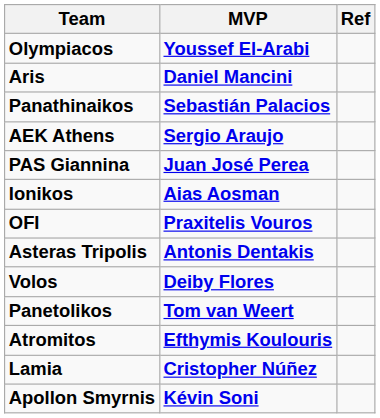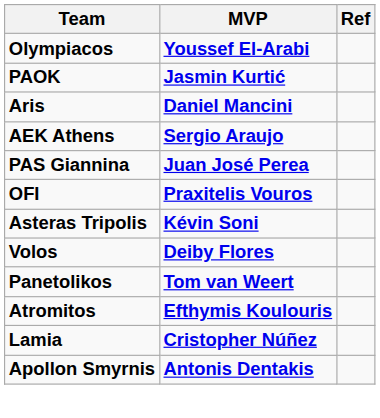 <table class="wikitable sortable" style="text-align: left;">
 <tr>
 <th>Team</th>
 <th>MVP</th>
 <th>Ref</th>
 </tr>
 <tr>
 <td><strong>Olympiacos</strong></td>
 <td> <strong><a href='#'>Youssef El-Arabi</a></strong></td>
 <td align="center"></td>
 </tr>
 <tr>
-<td><strong>Aris</strong></td>
-<td> <strong><a href='#'>Daniel Mancini</a></strong></td>
+<td><strong>PAOK</strong></td>
+<td> <strong><a href='#'>Jasmin Kurtić</a></strong></td>
 <td align="center"></td>
 </tr>
 <tr>
-<td><strong>Panathinaikos</strong></td>
-<td> <strong><a href='#'>Sebastián Palacios</a></strong></td>
+<td><strong>Aris</strong></td>
+<td> <strong><a href='#'>Daniel Mancini</a></strong></td>
 <td align="center"></td>
 </tr>
 <tr>
 <td><strong>AEK Athens</strong></td>
 <td> <strong><a href='#'>Sergio Araujo</a></strong></td>
 <td align="center"></td>
 </tr>
 <tr>
 <td><strong>PAS Giannina</strong></td>
 <td> <strong><a href='#'>Juan José Perea</a></strong></td>
 <td align="center"></td>
 </tr>
 <tr>
-<td><strong>Ionikos</strong></td>
-<td> <strong><a href='#'>Aias Aosman</a></strong></td>
-<td align="center"></td>
-</tr>
-<tr>
 <td><strong>OFI</strong></td>
 <td> <strong><a href='#'>Praxitelis Vouros</a></strong></td>
 <td align="center"></td>
 </tr>
 <tr>
 <td><strong>Asteras Tripolis</strong></td>
-<td> <strong><a href='#'>Antonis Dentakis</a></strong></td>
+<td> <strong><a href='#'>Kévin Soni</a></strong></td>
 <td align="center"></td>
 </tr>
 <tr>
 <td><strong>Volos</strong></td>
 <td> <strong><a href='#'>Deiby Flores</a></strong></td>
 <td align="center"></td>
 </tr>
 <tr>
 <td><strong>Panetolikos</strong></td>
 <td> <strong><a href='#'>Tom van Weert</a></strong></td>
 <td align="center"></td>
 </tr>
 <tr>
 <td><strong>Atromitos</strong></td>
 <td> <strong><a href='#'>Efthymis Koulouris</a></strong></td>
 <td align="center"></td>
 </tr>
 <tr>
 <td><strong>Lamia</strong></td>
 <td> <strong><a href='#'>Cristopher Núñez</a></strong></td>
 <td align="center"></td>
 </tr>
 <tr>
 <td><strong>Apollon Smyrnis</strong></td>
-<td> <strong><a href='#'>Kévin Soni</a></strong></td>
+<td> <strong><a href='#'>Antonis Dentakis</a></strong></td>
 <td align="center"></td>
 </tr>
 </table>
